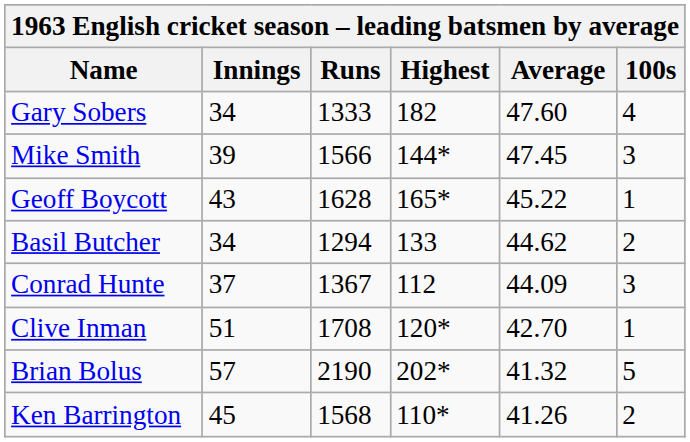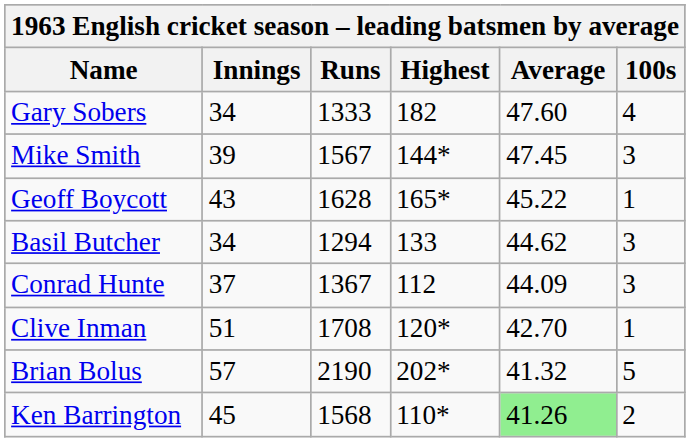 <table class="wikitable">
 <tr>
 <th bgcolor="#efefef" colspan="7">1963 English cricket season – leading batsmen by average</th>
 </tr>
 <tr bgcolor="#efefef">
 <th>Name</th>
 <th>Innings</th>
 <th>Runs</th>
 <th>Highest</th>
 <th>Average</th>
 <th>100s</th>
 </tr>
 <tr>
 <td><a href='#'>Gary Sobers</a></td>
 <td>34</td>
 <td>1333</td>
 <td>182</td>
 <td>47.60</td>
 <td>4</td>
 </tr>
 <tr>
 <td><a href='#'>Mike Smith</a></td>
 <td>39</td>
-<td>1566</td>
+<td>1567</td>
 <td>144*</td>
 <td>47.45</td>
 <td>3</td>
 </tr>
 <tr>
 <td><a href='#'>Geoff Boycott</a></td>
 <td>43</td>
 <td>1628</td>
 <td>165*</td>
 <td>45.22</td>
 <td>1</td>
 </tr>
 <tr>
 <td><a href='#'>Basil Butcher</a></td>
 <td>34</td>
 <td>1294</td>
 <td>133</td>
 <td>44.62</td>
-<td>2</td>
+<td>3</td>
 </tr>
 <tr>
 <td><a href='#'>Conrad Hunte</a></td>
 <td>37</td>
 <td>1367</td>
 <td>112</td>
 <td>44.09</td>
 <td>3</td>
 </tr>
 <tr>
 <td><a href='#'>Clive Inman</a></td>
 <td>51</td>
 <td>1708</td>
 <td>120*</td>
 <td>42.70</td>
 <td>1</td>
 </tr>
 <tr>
 <td><a href='#'>Brian Bolus</a></td>
 <td>57</td>
 <td>2190</td>
 <td>202*</td>
 <td>41.32</td>
 <td>5</td>
 </tr>
 <tr>
 <td><a href='#'>Ken Barrington</a></td>
 <td>45</td>
 <td>1568</td>
 <td>110*</td>
-<td>41.26</td>
+<td style="background: lightgreen;">41.26</td>
 <td>2</td>
 </tr>
 </table>
